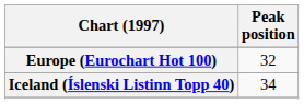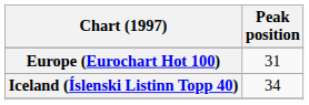 <table class="wikitable sortable plainrowheaders" style="text-align:center">
 <tr>
 <th>Chart (1997)</th>
 <th>Peak<br>position</th>
 </tr>
 <tr>
 </tr>
 <tr>
 </tr>
 <tr>
 </tr>
 <tr>
 <th scope="row">Europe (<a href='#'>Eurochart Hot 100</a>)</th>
-<td>32</td>
+<td>31</td>
 </tr>
 <tr>
 </tr>
 <tr>
 <th scope="row">Iceland (<a href='#'>Íslenski Listinn Topp 40</a>)</th>
 <td>34</td>
 </tr>
 <tr>
 </tr>
 <tr>
 </tr>
 <tr>
 </tr>
 <tr>
 </tr>
 <tr>
 </tr>
 <tr>
 </tr>
 <tr>
 </tr>
 <tr>
 </tr>
 </table>
